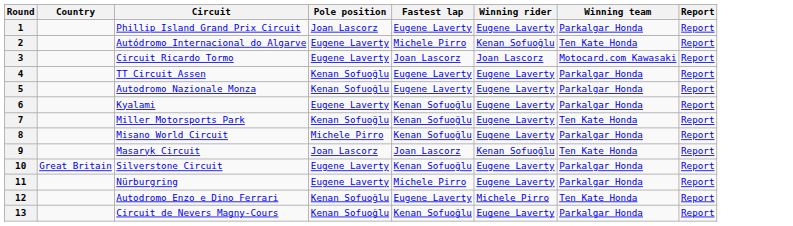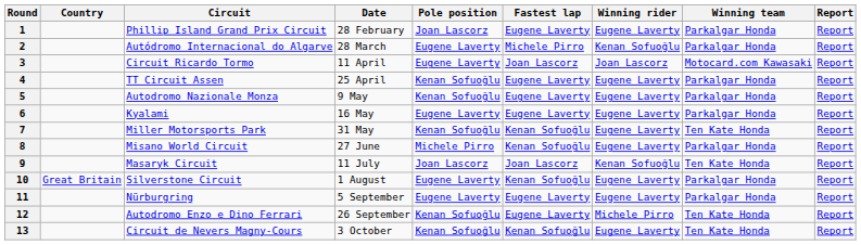 <table class="wikitable" style="font-size: 85%; text-align: left">
 <tr>
 <th>Round</th>
 <th>Country</th>
 <th>Circuit</th>
+<th>Date</th>
 <th>Pole position</th>
 <th>Fastest lap</th>
 <th>Winning rider</th>
 <th>Winning team</th>
 <th>Report</th>
 </tr>
 <tr>
 <th>1</th>
 <td></td>
 <td><a href='#'>Phillip Island Grand Prix Circuit</a></td>
+<td>28 February</td>
 <td> <a href='#'>Joan Lascorz</a></td>
 <td> <a href='#'>Eugene Laverty</a></td>
 <td> <a href='#'>Eugene Laverty</a></td>
 <td><a href='#'>Parkalgar Honda</a></td>
 <td><a href='#'>Report</a></td>
 </tr>
 <tr>
 <th>2</th>
 <td></td>
 <td><a href='#'>Autódromo Internacional do Algarve</a></td>
+<td>28 March</td>
 <td> <a href='#'>Eugene Laverty</a></td>
 <td> <a href='#'>Michele Pirro</a></td>
 <td> <a href='#'>Kenan Sofuoğlu</a></td>
-<td><a href='#'>Ten Kate Honda</a></td>
+<td><a href='#'>Parkalgar Honda</a></td>
 <td><a href='#'>Report</a></td>
 </tr>
 <tr>
 <th>3</th>
 <td></td>
 <td><a href='#'>Circuit Ricardo Tormo</a></td>
+<td>11 April</td>
 <td> <a href='#'>Eugene Laverty</a></td>
 <td> <a href='#'>Joan Lascorz</a></td>
 <td> <a href='#'>Joan Lascorz</a></td>
 <td><a href='#'>Motocard.com Kawasaki</a></td>
 <td><a href='#'>Report</a></td>
 </tr>
 <tr>
 <th>4</th>
 <td></td>
 <td><a href='#'>TT Circuit Assen</a></td>
+<td>25 April</td>
 <td> <a href='#'>Kenan Sofuoğlu</a></td>
 <td> <a href='#'>Eugene Laverty</a></td>
 <td> <a href='#'>Eugene Laverty</a></td>
 <td><a href='#'>Parkalgar Honda</a></td>
 <td><a href='#'>Report</a></td>
 </tr>
 <tr>
 <th>5</th>
 <td></td>
 <td><a href='#'>Autodromo Nazionale Monza</a></td>
+<td>9 May</td>
 <td> <a href='#'>Kenan Sofuoğlu</a></td>
 <td> <a href='#'>Eugene Laverty</a></td>
 <td> <a href='#'>Eugene Laverty</a></td>
 <td><a href='#'>Parkalgar Honda</a></td>
 <td><a href='#'>Report</a></td>
 </tr>
 <tr>
 <th>6</th>
 <td></td>
 <td><a href='#'>Kyalami</a></td>
+<td>16 May</td>
 <td> <a href='#'>Eugene Laverty</a></td>
-<td> <a href='#'>Kenan Sofuoğlu</a></td>
+<td> <a href='#'>Eugene Laverty</a></td>
 <td> <a href='#'>Eugene Laverty</a></td>
 <td><a href='#'>Parkalgar Honda</a></td>
 <td><a href='#'>Report</a></td>
 </tr>
 <tr>
 <th>7</th>
 <td></td>
 <td><a href='#'>Miller Motorsports Park</a></td>
+<td>31 May</td>
 <td> <a href='#'>Kenan Sofuoğlu</a></td>
 <td> <a href='#'>Kenan Sofuoğlu</a></td>
 <td> <a href='#'>Eugene Laverty</a></td>
 <td><a href='#'>Ten Kate Honda</a></td>
 <td><a href='#'>Report</a></td>
 </tr>
 <tr>
 <th>8</th>
 <td></td>
 <td><a href='#'>Misano World Circuit</a></td>
+<td>27 June</td>
 <td> <a href='#'>Michele Pirro</a></td>
 <td> <a href='#'>Kenan Sofuoğlu</a></td>
 <td> <a href='#'>Eugene Laverty</a></td>
 <td><a href='#'>Parkalgar Honda</a></td>
 <td><a href='#'>Report</a></td>
 </tr>
 <tr>
 <th>9</th>
 <td></td>
 <td><a href='#'>Masaryk Circuit</a></td>
+<td>11 July</td>
 <td> <a href='#'>Joan Lascorz</a></td>
 <td> <a href='#'>Joan Lascorz</a></td>
 <td> <a href='#'>Kenan Sofuoğlu</a></td>
 <td><a href='#'>Ten Kate Honda</a></td>
 <td><a href='#'>Report</a></td>
 </tr>
 <tr>
 <th>10</th>
 <td> <a href='#'>Great Britain</a></td>
 <td><a href='#'>Silverstone Circuit</a></td>
+<td>1 August</td>
 <td> <a href='#'>Eugene Laverty</a></td>
 <td> <a href='#'>Kenan Sofuoğlu</a></td>
 <td> <a href='#'>Eugene Laverty</a></td>
 <td><a href='#'>Parkalgar Honda</a></td>
 <td><a href='#'>Report</a></td>
 </tr>
 <tr>
 <th>11</th>
 <td></td>
 <td><a href='#'>Nürburgring</a></td>
+<td>5 September</td>
 <td> <a href='#'>Eugene Laverty</a></td>
-<td> <a href='#'>Michele Pirro</a></td>
+<td> <a href='#'>Eugene Laverty</a></td>
 <td> <a href='#'>Eugene Laverty</a></td>
 <td><a href='#'>Parkalgar Honda</a></td>
 <td><a href='#'>Report</a></td>
 </tr>
 <tr>
 <th>12</th>
 <td></td>
 <td><a href='#'>Autodromo Enzo e Dino Ferrari</a></td>
+<td>26 September</td>
 <td> <a href='#'>Kenan Sofuoğlu</a></td>
 <td> <a href='#'>Eugene Laverty</a></td>
 <td> <a href='#'>Michele Pirro</a></td>
 <td><a href='#'>Ten Kate Honda</a></td>
 <td><a href='#'>Report</a></td>
 </tr>
 <tr>
 <th>13</th>
 <td></td>
 <td><a href='#'>Circuit de Nevers Magny-Cours</a></td>
+<td>3 October</td>
 <td> <a href='#'>Kenan Sofuoğlu</a></td>
 <td> <a href='#'>Kenan Sofuoğlu</a></td>
 <td> <a href='#'>Eugene Laverty</a></td>
-<td><a href='#'>Parkalgar Honda</a></td>
+<td><a href='#'>Ten Kate Honda</a></td>
 <td><a href='#'>Report</a></td>
 </tr>
 </table>
